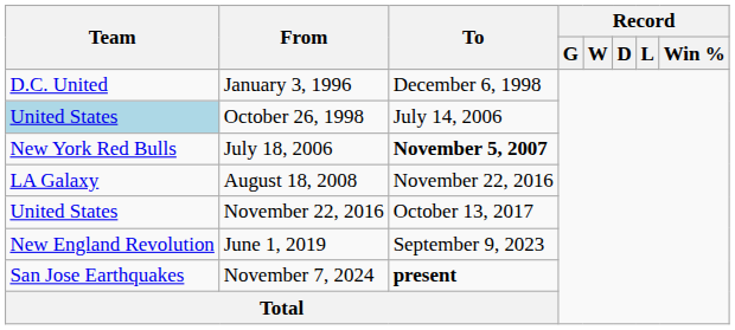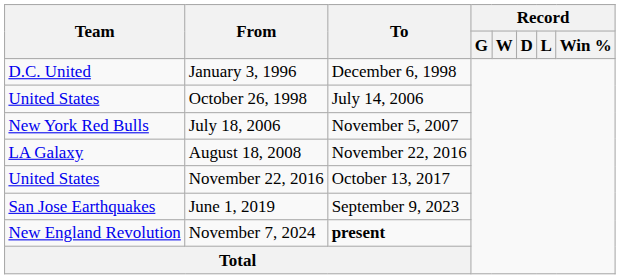 <table class="wikitable" style="text-align: center">
 <tr>
 <th rowspan="2">Team</th>
 <th rowspan="2">From</th>
 <th rowspan="2">To</th>
 <th colspan="7">Record</th>
 </tr>
 <tr>
 <th>G</th>
 <th>W</th>
 <th>D</th>
 <th>L</th>
 <th>Win %</th>
 </tr>
 <tr>
 <td align=left><a href='#'>D.C. United</a></td>
 <td align=left>January 3, 1996</td>
 <td align=left>December 6, 1998<br></td>
 </tr>
 <tr>
-<td align=left style="background: lightblue;"><a href='#'>United States</a></td>
+<td align=left><a href='#'>United States</a></td>
 <td align=left>October 26, 1998</td>
 <td align=left>July 14, 2006<br></td>
 </tr>
 <tr>
 <td align=left><a href='#'>New York Red Bulls</a></td>
 <td align=left>July 18, 2006</td>
-<td align=left><strong>November 5, 2007<br></strong></td>
+<td align=left>November 5, 2007<br></td>
 </tr>
 <tr>
 <td align=left><a href='#'>LA Galaxy</a></td>
 <td align=left>August 18, 2008</td>
 <td align=left>November 22, 2016<br></td>
 </tr>
 <tr>
 <td align=left><a href='#'>United States</a></td>
 <td align=left>November 22, 2016</td>
 <td align=left>October 13, 2017<br></td>
 </tr>
 <tr>
-<td align=left><a href='#'>New England Revolution</a></td>
+<td align=left><a href='#'>San Jose Earthquakes</a></td>
 <td align=left>June 1, 2019</td>
 <td align=left>September 9, 2023<br></td>
 </tr>
 <tr>
-<td align=left><a href='#'>San Jose Earthquakes</a></td>
+<td align=left><a href='#'>New England Revolution</a></td>
 <td align=left>November 7, 2024</td>
 <td align=left><strong>present<br></strong></td>
 </tr>
 <tr>
 <th colspan="3">Total<br></th>
 </tr>
 </table>
